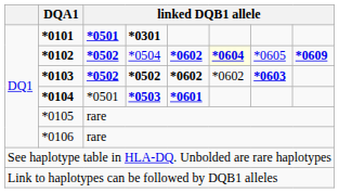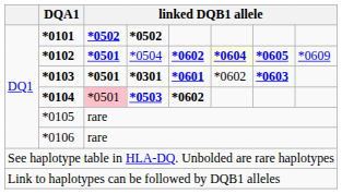 <table class = "wikitable">
 <tr>
 <th></th>
 <th>DQA1</th>
 <th colspan = 6>linked DQB1 allele</th>
 </tr>
 <tr>
 <td Rowspan = 6><a href='#'>DQ1</a></td>
 <td><strong>*0101</strong></td>
-<td><strong><a href='#'>*0501</a></strong></td>
-<td><strong>*0301</strong></td>
+<td><strong><a href='#'>*0502</a></strong></td>
+<td><strong>*0502</strong></td>
 <td></td>
 <td></td>
 <td></td>
 <td></td>
 </tr>
 <tr>
 <td><strong>*0102</strong></td>
-<td><strong><a href='#'>*0502</a></strong></td>
+<td><strong><a href='#'>*0501</a></strong></td>
 <td><a href='#'>*0504</a></td>
 <td><strong><a href='#'>*0602</a></strong></td>
 <td style="background: lightyellow;"><strong><a href='#'>*0604</a></strong></td>
-<td><a href='#'>*0605</a></td>
-<td><strong><a href='#'>*0609</a></strong></td>
+<td><strong><a href='#'>*0605</a></strong></td>
+<td><a href='#'>*0609</a></td>
 </tr>
 <tr>
 <td><strong>*0103</strong></td>
-<td><strong><a href='#'>*0502</a></strong></td>
-<td><strong>*0502</strong></td>
-<td><strong>*0602</strong></td>
+<td><strong>*0501</strong></td>
+<td><strong>*0301</strong></td>
+<td><strong><a href='#'>*0601</a></strong></td>
 <td>*0602</td>
 <td><strong><a href='#'>*0603</a></strong></td>
 <td></td>
 </tr>
 <tr>
 <td><strong>*0104</strong></td>
-<td>*0501</td>
+<td style="background: pink;">*0501</td>
 <td><strong><a href='#'>*0503</a></strong></td>
-<td><strong><a href='#'>*0601</a></strong></td>
+<td><strong>*0602</strong></td>
 <td></td>
 <td></td>
 <td></td>
 </tr>
 <tr>
 <td>*0105</td>
 <td colspan = 6>rare</td>
 </tr>
 <tr>
 <td>*0106</td>
 <td colspan = 6>rare</td>
 </tr>
 <tr>
 <td colspan = 8>See haplotype table in <a href='#'>HLA-DQ</a>. Unbolded are rare haplotypes</td>
 </tr>
 <tr>
 <td colspan = 8>Link to haplotypes can be followed by DQB1 alleles</td>
 </tr>
 </table>
